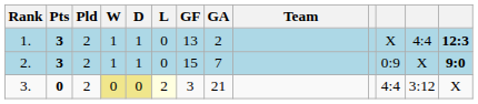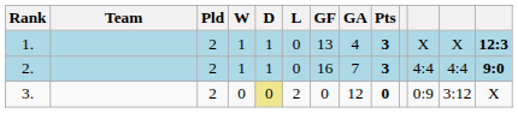 <table class="wikitable">
 <tr>
 <th bgcolor="#efefef">Rank</th>
-<th bgcolor="#efefef" width="20">Pts</th>
+<th bgcolor="#efefef" width="140">Team</th>
 <th bgcolor="#efefef" width="20">Pld</th>
 <th bgcolor="#efefef" width="20">W</th>
 <th bgcolor="#efefef" width="20">D</th>
 <th bgcolor="#efefef" width="20">L</th>
 <th bgcolor="#efefef" width="20">GF</th>
 <th bgcolor="#efefef" width="20">GA</th>
-<th bgcolor="#efefef" width="140">Team</th>
+<th bgcolor="#efefef" width="20">Pts</th>
 <th bgcolor="#efefef"></th>
 <th bgcolor="#efefef" width="25"></th>
 <th bgcolor="#efefef" width="25"></th>
 <th bgcolor="#efefef" width="25"></th>
 </tr>
 <tr align=center bgcolor=lightblue>
 <td>1.</td>
-<td><strong>3</strong></td>
+<td align=left></td>
 <td>2</td>
 <td>1</td>
 <td>1</td>
 <td>0</td>
 <td>13</td>
-<td>2</td>
-<td align=left></td>
+<td>4</td>
+<td><strong>3</strong></td>
 <td></td>
 <td>X</td>
-<td>4:4</td>
+<td>X</td>
 <td><strong>12:3</strong></td>
 </tr>
 <tr align=center bgcolor=lightblue>
 <td>2.</td>
-<td><strong>3</strong></td>
+<td align=left></td>
 <td>2</td>
 <td>1</td>
 <td>1</td>
 <td>0</td>
-<td>15</td>
+<td>16</td>
 <td>7</td>
-<td align=left></td>
+<td><strong>3</strong></td>
 <td></td>
-<td>0:9</td>
-<td>X</td>
+<td>4:4</td>
+<td>4:4</td>
 <td><strong>9:0</strong></td>
 </tr>
 <tr align=center>
 <td>3.</td>
+<td align=left></td>
+<td>2</td>
+<td>0</td>
+<td style="background: khaki;">0</td>
+<td>2</td>
+<td>0</td>
+<td>12</td>
 <td><strong>0</strong></td>
-<td>2</td>
-<td style="background: khaki;">0</td>
-<td style="background: khaki;">0</td>
-<td style="background: lightyellow;">2</td>
-<td>3</td>
-<td>21</td>
-<td align=left></td>
 <td></td>
-<td>4:4</td>
+<td>0:9</td>
 <td>3:12</td>
 <td>X</td>
 </tr>
 </table>
